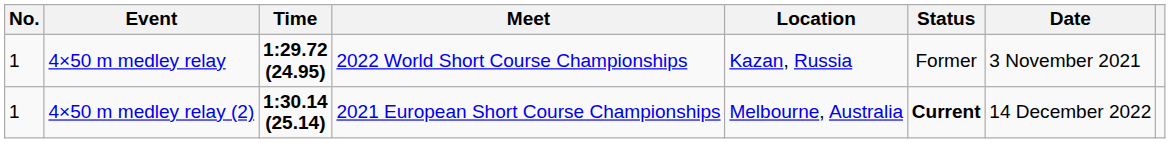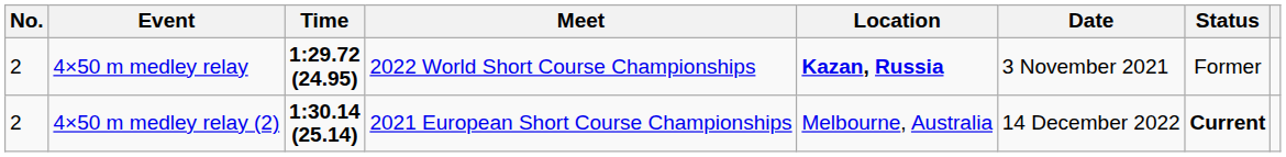 <table class="wikitable sortable">
 <tr>
 <th>No.</th>
 <th>Event</th>
 <th>Time</th>
 <th>Meet</th>
 <th>Location</th>
+<th>Date</th>
 <th>Status</th>
-<th>Date</th>
 <th></th>
 </tr>
 <tr>
-<td>1</td>
+<td>2</td>
 <td><a href='#'>4×50 m medley relay</a></td>
 <td style="text-align:center;"><strong>1:29.72</strong><br><strong>(24.95)</strong></td>
 <td><a href='#'>2022 World Short Course Championships</a></td>
-<td><a href='#'>Kazan</a>, <a href='#'>Russia</a></td>
+<td><strong><a href='#'>Kazan</a>, <a href='#'>Russia</a></strong></td>
+<td>3 November 2021</td>
 <td style="text-align:center;">Former</td>
-<td>3 November 2021</td>
 <td style="text-align:center;"></td>
 </tr>
 <tr>
-<td>1</td>
+<td>2</td>
 <td><a href='#'>4×50 m medley relay (2)</a></td>
 <td style="text-align:center;"><strong>1:30.14</strong><br><strong>(25.14)</strong></td>
 <td><a href='#'>2021 European Short Course Championships</a></td>
 <td><a href='#'>Melbourne</a>, <a href='#'>Australia</a></td>
+<td>14 December 2022</td>
 <td style="text-align:center;"><strong>Current</strong></td>
-<td>14 December 2022</td>
 <td style="text-align:center;"></td>
 </tr>
 </table>
